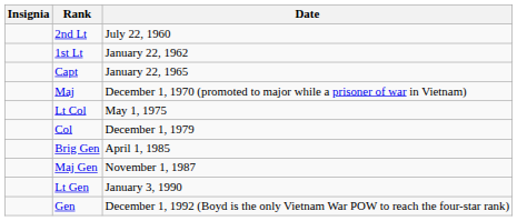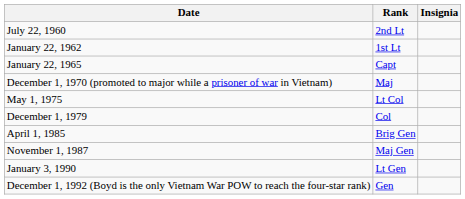 <table class="wikitable">
 <tr>
+<th>Date</th>
+<th>Rank</th>
 <th>Insignia</th>
-<th>Rank</th>
-<th>Date</th>
 </tr>
 <tr>
+<td>July 22, 1960</td>
+<td><a href='#'>2nd Lt</a></td>
 <td></td>
-<td><a href='#'>2nd Lt</a></td>
-<td>July 22, 1960</td>
 </tr>
 <tr>
+<td>January 22, 1962</td>
+<td><a href='#'>1st Lt</a></td>
 <td></td>
-<td><a href='#'>1st Lt</a></td>
-<td>January 22, 1962</td>
 </tr>
 <tr>
+<td>January 22, 1965</td>
+<td><a href='#'>Capt</a></td>
 <td></td>
-<td><a href='#'>Capt</a></td>
-<td>January 22, 1965</td>
 </tr>
 <tr>
+<td>December 1, 1970 (promoted to major while a <a href='#'>prisoner of war</a> in Vietnam)</td>
+<td><a href='#'>Maj</a></td>
 <td></td>
-<td><a href='#'>Maj</a></td>
-<td>December 1, 1970 (promoted to major while a <a href='#'>prisoner of war</a> in Vietnam)</td>
 </tr>
 <tr>
+<td>May 1, 1975</td>
+<td><a href='#'>Lt Col</a></td>
 <td></td>
-<td><a href='#'>Lt Col</a></td>
-<td>May 1, 1975</td>
 </tr>
 <tr>
+<td>December 1, 1979</td>
+<td><a href='#'>Col</a></td>
 <td></td>
-<td><a href='#'>Col</a></td>
-<td>December 1, 1979</td>
 </tr>
 <tr>
+<td>April 1, 1985</td>
+<td><a href='#'>Brig Gen</a></td>
 <td></td>
-<td><a href='#'>Brig Gen</a></td>
-<td>April 1, 1985</td>
 </tr>
 <tr>
+<td>November 1, 1987</td>
+<td><a href='#'>Maj Gen</a></td>
 <td></td>
-<td><a href='#'>Maj Gen</a></td>
-<td>November 1, 1987</td>
 </tr>
 <tr>
+<td>January 3, 1990</td>
+<td><a href='#'>Lt Gen</a></td>
 <td></td>
-<td><a href='#'>Lt Gen</a></td>
-<td>January 3, 1990</td>
 </tr>
 <tr>
+<td>December 1, 1992  (Boyd is the only Vietnam War POW to reach the four-star rank)</td>
+<td><a href='#'>Gen</a></td>
 <td></td>
-<td><a href='#'>Gen</a></td>
-<td>December 1, 1992  (Boyd is the only Vietnam War POW to reach the four-star rank)</td>
 </tr>
 </table>
